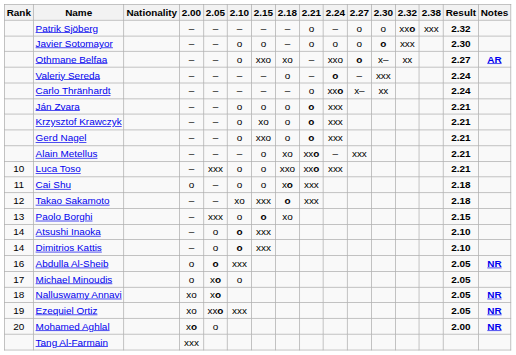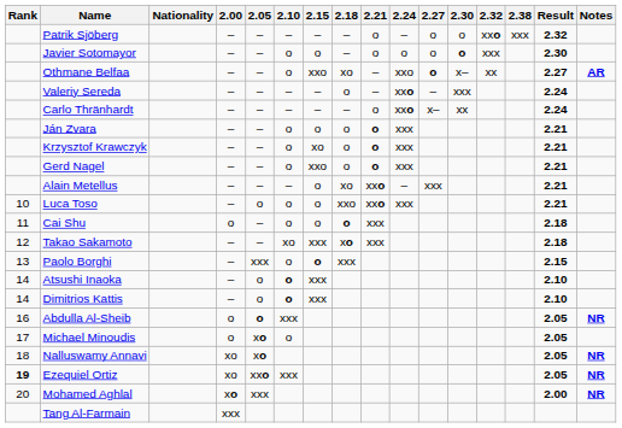 <table class="wikitable sortable" style="text-align:center; font-size:90%">
 <tr>
 <th>Rank</th>
 <th>Name</th>
 <th>Nationality</th>
 <th>2.00</th>
 <th>2.05</th>
 <th>2.10</th>
 <th>2.15</th>
 <th>2.18</th>
 <th>2.21</th>
 <th>2.24</th>
 <th>2.27</th>
 <th>2.30</th>
 <th>2.32</th>
 <th>2.38</th>
 <th>Result</th>
 <th>Notes</th>
 </tr>
 <tr>
 <td></td>
 <td align="left"><a href='#'>Patrik Sjöberg</a></td>
 <td align=left></td>
 <td>–</td>
 <td>–</td>
 <td>–</td>
 <td>–</td>
 <td>–</td>
 <td>o</td>
 <td>–</td>
 <td>o</td>
 <td>o</td>
 <td>xx<strong>o</strong></td>
 <td>xxx</td>
 <td><strong>2.32</strong></td>
 <td></td>
 </tr>
 <tr>
 <td></td>
 <td align="left"><a href='#'>Javier Sotomayor</a></td>
 <td align=left></td>
 <td>–</td>
 <td>–</td>
 <td>o</td>
 <td>o</td>
 <td>–</td>
 <td>o</td>
 <td>o</td>
 <td>o</td>
 <td><strong>o</strong></td>
 <td>xxx</td>
 <td></td>
 <td><strong>2.30</strong></td>
 <td></td>
 </tr>
 <tr>
 <td></td>
 <td align="left"><a href='#'>Othmane Belfaa</a></td>
 <td align=left></td>
 <td>–</td>
 <td>–</td>
 <td>o</td>
 <td>xxo</td>
 <td>xo</td>
 <td>–</td>
 <td>xxo</td>
 <td><strong>o</strong></td>
 <td>x–</td>
 <td>xx</td>
 <td></td>
 <td><strong>2.27</strong></td>
 <td><strong><a href='#'>AR</a></strong></td>
 </tr>
 <tr>
 <td></td>
 <td align="left"><a href='#'>Valeriy Sereda</a></td>
 <td align=left></td>
 <td>–</td>
 <td>–</td>
 <td>–</td>
 <td>–</td>
 <td>o</td>
 <td>–</td>
-<td><strong>o</strong></td>
+<td>xx<strong>o</strong></td>
 <td>–</td>
 <td>xxx</td>
 <td></td>
 <td></td>
 <td><strong>2.24</strong></td>
 <td></td>
 </tr>
 <tr>
 <td></td>
 <td align="left"><a href='#'>Carlo Thränhardt</a></td>
 <td align=left></td>
 <td>–</td>
 <td>–</td>
 <td>–</td>
 <td>–</td>
 <td>–</td>
 <td>o</td>
 <td>xx<strong>o</strong></td>
 <td>x–</td>
 <td>xx</td>
 <td></td>
 <td></td>
 <td><strong>2.24</strong></td>
 <td></td>
 </tr>
 <tr>
 <td></td>
 <td align="left"><a href='#'>Ján Zvara</a></td>
 <td align=left></td>
 <td>–</td>
 <td>–</td>
 <td>o</td>
 <td>o</td>
 <td>o</td>
 <td><strong>o</strong></td>
 <td>xxx</td>
 <td></td>
 <td></td>
 <td></td>
 <td></td>
 <td><strong>2.21</strong></td>
 <td></td>
 </tr>
 <tr>
 <td></td>
 <td align="left"><a href='#'>Krzysztof Krawczyk</a></td>
 <td align=left></td>
 <td>–</td>
 <td>–</td>
 <td>o</td>
 <td>xo</td>
 <td>o</td>
 <td><strong>o</strong></td>
 <td>xxx</td>
 <td></td>
 <td></td>
 <td></td>
 <td></td>
 <td><strong>2.21</strong></td>
 <td></td>
 </tr>
 <tr>
 <td></td>
 <td align="left"><a href='#'>Gerd Nagel</a></td>
 <td align=left></td>
 <td>–</td>
 <td>–</td>
 <td>o</td>
 <td>xxo</td>
 <td>o</td>
 <td><strong>o</strong></td>
 <td>xxx</td>
 <td></td>
 <td></td>
 <td></td>
 <td></td>
 <td><strong>2.21</strong></td>
 <td></td>
 </tr>
 <tr>
 <td></td>
 <td align="left"><a href='#'>Alain Metellus</a></td>
 <td align=left></td>
 <td>–</td>
 <td>–</td>
 <td>–</td>
 <td>o</td>
 <td>xo</td>
 <td>xx<strong>o</strong></td>
 <td>–</td>
 <td>xxx</td>
 <td></td>
 <td></td>
 <td></td>
 <td><strong>2.21</strong></td>
 <td></td>
 </tr>
 <tr>
 <td>10</td>
 <td align="left"><a href='#'>Luca Toso</a></td>
 <td align=left></td>
 <td>–</td>
-<td>xxx</td>
+<td>o</td>
 <td>o</td>
 <td>o</td>
 <td>xxo</td>
 <td>xx<strong>o</strong></td>
 <td>xxx</td>
 <td></td>
 <td></td>
 <td></td>
 <td></td>
 <td><strong>2.21</strong></td>
 <td></td>
 </tr>
 <tr>
 <td>11</td>
 <td align="left"><a href='#'>Cai Shu</a></td>
 <td align=left></td>
 <td>o</td>
 <td>–</td>
 <td>o</td>
 <td>o</td>
-<td>x<strong>o</strong></td>
+<td><strong>o</strong></td>
 <td>xxx</td>
 <td></td>
 <td></td>
 <td></td>
 <td></td>
 <td></td>
 <td><strong>2.18</strong></td>
 <td></td>
 </tr>
 <tr>
 <td>12</td>
 <td align="left"><a href='#'>Takao Sakamoto</a></td>
 <td align=left></td>
 <td>–</td>
 <td>–</td>
 <td>xo</td>
 <td>xxx</td>
-<td><strong>o</strong></td>
+<td>x<strong>o</strong></td>
 <td>xxx</td>
 <td></td>
 <td></td>
 <td></td>
 <td></td>
 <td></td>
 <td><strong>2.18</strong></td>
 <td></td>
 </tr>
 <tr>
 <td>13</td>
 <td align="left"><a href='#'>Paolo Borghi</a></td>
 <td align=left></td>
 <td>–</td>
 <td>xxx</td>
 <td>o</td>
 <td><strong>o</strong></td>
-<td>xo</td>
+<td>xxx</td>
 <td></td>
 <td></td>
 <td></td>
 <td></td>
 <td></td>
 <td></td>
 <td><strong>2.15</strong></td>
 <td></td>
 </tr>
 <tr>
 <td>14</td>
 <td align="left"><a href='#'>Atsushi Inaoka</a></td>
 <td align=left></td>
 <td>–</td>
 <td>o</td>
 <td><strong>o</strong></td>
 <td>xxx</td>
 <td></td>
 <td></td>
 <td></td>
 <td></td>
 <td></td>
 <td></td>
 <td></td>
 <td><strong>2.10</strong></td>
 <td></td>
 </tr>
 <tr>
 <td>14</td>
 <td align="left"><a href='#'>Dimitrios Kattis</a></td>
 <td align=left></td>
 <td>–</td>
 <td>o</td>
 <td><strong>o</strong></td>
 <td>xxx</td>
 <td></td>
 <td></td>
 <td></td>
 <td></td>
 <td></td>
 <td></td>
 <td></td>
 <td><strong>2.10</strong></td>
 <td></td>
 </tr>
 <tr>
 <td>16</td>
 <td align="left"><a href='#'>Abdulla Al-Sheib</a></td>
 <td align=left></td>
 <td>o</td>
 <td><strong>o</strong></td>
 <td>xxx</td>
 <td></td>
 <td></td>
 <td></td>
 <td></td>
 <td></td>
 <td></td>
 <td></td>
 <td></td>
 <td><strong>2.05</strong></td>
 <td><strong><a href='#'>NR</a></strong></td>
 </tr>
 <tr>
 <td>17</td>
 <td align="left"><a href='#'>Michael Minoudis</a></td>
 <td align=left></td>
 <td>o</td>
 <td>x<strong>o</strong></td>
 <td>o</td>
 <td></td>
 <td></td>
 <td></td>
 <td></td>
 <td></td>
 <td></td>
 <td></td>
 <td></td>
 <td><strong>2.05</strong></td>
 <td></td>
 </tr>
 <tr>
 <td>18</td>
 <td align="left"><a href='#'>Nalluswamy Annavi</a></td>
 <td align=left></td>
 <td>xo</td>
 <td>x<strong>o</strong></td>
 <td></td>
 <td></td>
 <td></td>
 <td></td>
 <td></td>
 <td></td>
 <td></td>
 <td></td>
 <td></td>
 <td><strong>2.05</strong></td>
 <td><strong><a href='#'>NR</a></strong></td>
 </tr>
 <tr>
-<td>19</td>
+<td><strong>19</strong></td>
 <td align="left"><a href='#'>Ezequiel Ortiz</a></td>
 <td align=left></td>
 <td>xo</td>
 <td>xx<strong>o</strong></td>
 <td>xxx</td>
 <td></td>
 <td></td>
 <td></td>
 <td></td>
 <td></td>
 <td></td>
 <td></td>
 <td></td>
 <td><strong>2.05</strong></td>
 <td><strong><a href='#'>NR</a></strong></td>
 </tr>
 <tr>
 <td>20</td>
 <td align="left"><a href='#'>Mohamed Aghlal</a></td>
 <td align=left></td>
 <td>x<strong>o</strong></td>
-<td>o</td>
+<td>xxx</td>
 <td></td>
 <td></td>
 <td></td>
 <td></td>
 <td></td>
 <td></td>
 <td></td>
 <td></td>
 <td></td>
 <td><strong>2.00</strong></td>
 <td><strong><a href='#'>NR</a></strong></td>
 </tr>
 <tr>
 <td></td>
 <td align="left"><a href='#'>Tang Al-Farmain</a></td>
 <td align=left></td>
 <td>xxx</td>
 <td></td>
 <td></td>
 <td></td>
 <td></td>
 <td></td>
 <td></td>
 <td></td>
 <td></td>
 <td></td>
 <td></td>
 <td><strong></strong></td>
 <td></td>
 </tr>
 </table>
